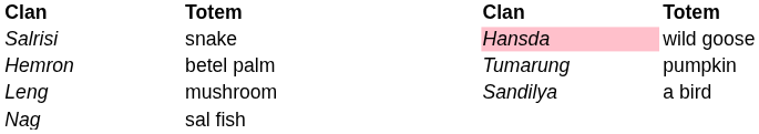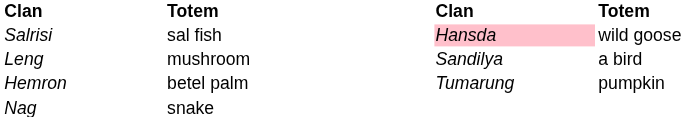 <table ="wikitable">
 <tr>
 <th style="width: 9em; text-align:left;">Clan</th>
 <th style="width: 15em; text-align:left;">Totem</th>
 <th style="width: 9em; text-align:left;">Clan</th>
 <th style="width: 15em; text-align:left;">Totem</th>
 </tr>
 <tr>
 <td><em>Salrisi</em></td>
-<td>snake</td>
+<td>sal fish</td>
 <td style="background: pink;"><em>Hansda</em></td>
 <td>wild goose</td>
+</tr>
+<tr>
+<td><em>Leng</em></td>
+<td>mushroom</td>
+<td><em>Sandilya</em></td>
+<td>a bird</td>
 </tr>
 <tr>
 <td><em>Hemron</em></td>
 <td>betel palm</td>
 <td><em>Tumarung</em></td>
 <td>pumpkin</td>
 </tr>
 <tr>
-<td><em>Leng</em></td>
-<td>mushroom</td>
-<td><em>Sandilya</em></td>
-<td>a bird</td>
-</tr>
-<tr>
 <td><em>Nag</em></td>
-<td>sal fish</td>
+<td>snake</td>
 <td></td>
 <td></td>
 </tr>
 </table>
